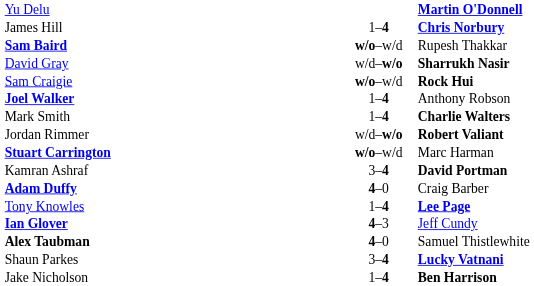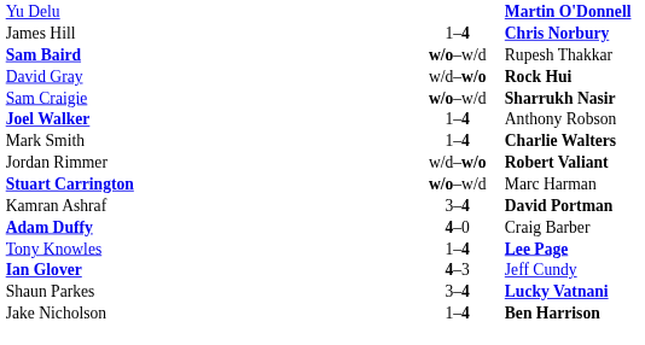 <table width="100%" cellspacing="1">
 <tr>
 <th width=45%></th>
 <th width=10%></th>
 <th width=45%></th>
 </tr>
 <tr>
 <td> <a href='#'>Yu Delu</a></td>
 <td align="center"></td>
 <td> <strong><a href='#'>Martin O'Donnell</a></strong></td>
 </tr>
 <tr>
 <td> James Hill</td>
 <td align="center">1–<strong>4</strong></td>
 <td> <strong><a href='#'>Chris Norbury</a></strong></td>
 </tr>
 <tr>
 <td> <strong><a href='#'>Sam Baird</a></strong></td>
 <td align="center"><strong>w/o</strong>–w/d</td>
 <td> Rupesh Thakkar</td>
 </tr>
 <tr>
 <td> <a href='#'>David Gray</a></td>
 <td align="center">w/d–<strong>w/o</strong></td>
-<td> <strong>Sharrukh Nasir</strong></td>
+<td> <strong>Rock Hui</strong></td>
 </tr>
 <tr>
 <td> <a href='#'>Sam Craigie</a></td>
 <td align="center"><strong>w/o</strong>–w/d</td>
-<td> <strong>Rock Hui</strong></td>
+<td> <strong>Sharrukh Nasir</strong></td>
 </tr>
 <tr>
 <td> <strong><a href='#'>Joel Walker</a></strong></td>
 <td align="center">1–<strong>4</strong></td>
 <td> Anthony Robson</td>
 </tr>
 <tr>
 <td> Mark Smith</td>
 <td align="center">1–<strong>4</strong></td>
 <td> <strong>Charlie Walters</strong></td>
 </tr>
 <tr>
 <td> Jordan Rimmer</td>
 <td align="center">w/d–<strong>w/o</strong></td>
 <td> <strong>Robert Valiant</strong></td>
 </tr>
 <tr>
 <td> <strong><a href='#'>Stuart Carrington</a></strong></td>
 <td align="center"><strong>w/o</strong>–w/d</td>
 <td> Marc Harman</td>
 </tr>
 <tr>
 <td> Kamran Ashraf</td>
 <td align="center">3–<strong>4</strong></td>
 <td> <strong>David Portman</strong></td>
 </tr>
 <tr>
 <td> <strong><a href='#'>Adam Duffy</a></strong></td>
 <td align="center"><strong>4</strong>–0</td>
 <td> Craig Barber</td>
 </tr>
 <tr>
 <td> <a href='#'>Tony Knowles</a></td>
 <td align="center">1–<strong>4</strong></td>
 <td> <strong><a href='#'>Lee Page</a></strong></td>
 </tr>
 <tr>
 <td> <strong><a href='#'>Ian Glover</a></strong></td>
 <td align="center"><strong>4</strong>–3</td>
 <td> <a href='#'>Jeff Cundy</a></td>
 </tr>
 <tr>
-<td> <strong>Alex Taubman</strong></td>
-<td align="center"><strong>4</strong>–0</td>
-<td> Samuel Thistlewhite</td>
-</tr>
-<tr>
 <td> Shaun Parkes</td>
 <td align="center">3–<strong>4</strong></td>
 <td> <strong><a href='#'>Lucky Vatnani</a></strong></td>
 </tr>
 <tr>
 <td> Jake Nicholson</td>
 <td align="center">1–<strong>4</strong></td>
 <td> <strong>Ben Harrison</strong></td>
 </tr>
 </table>
